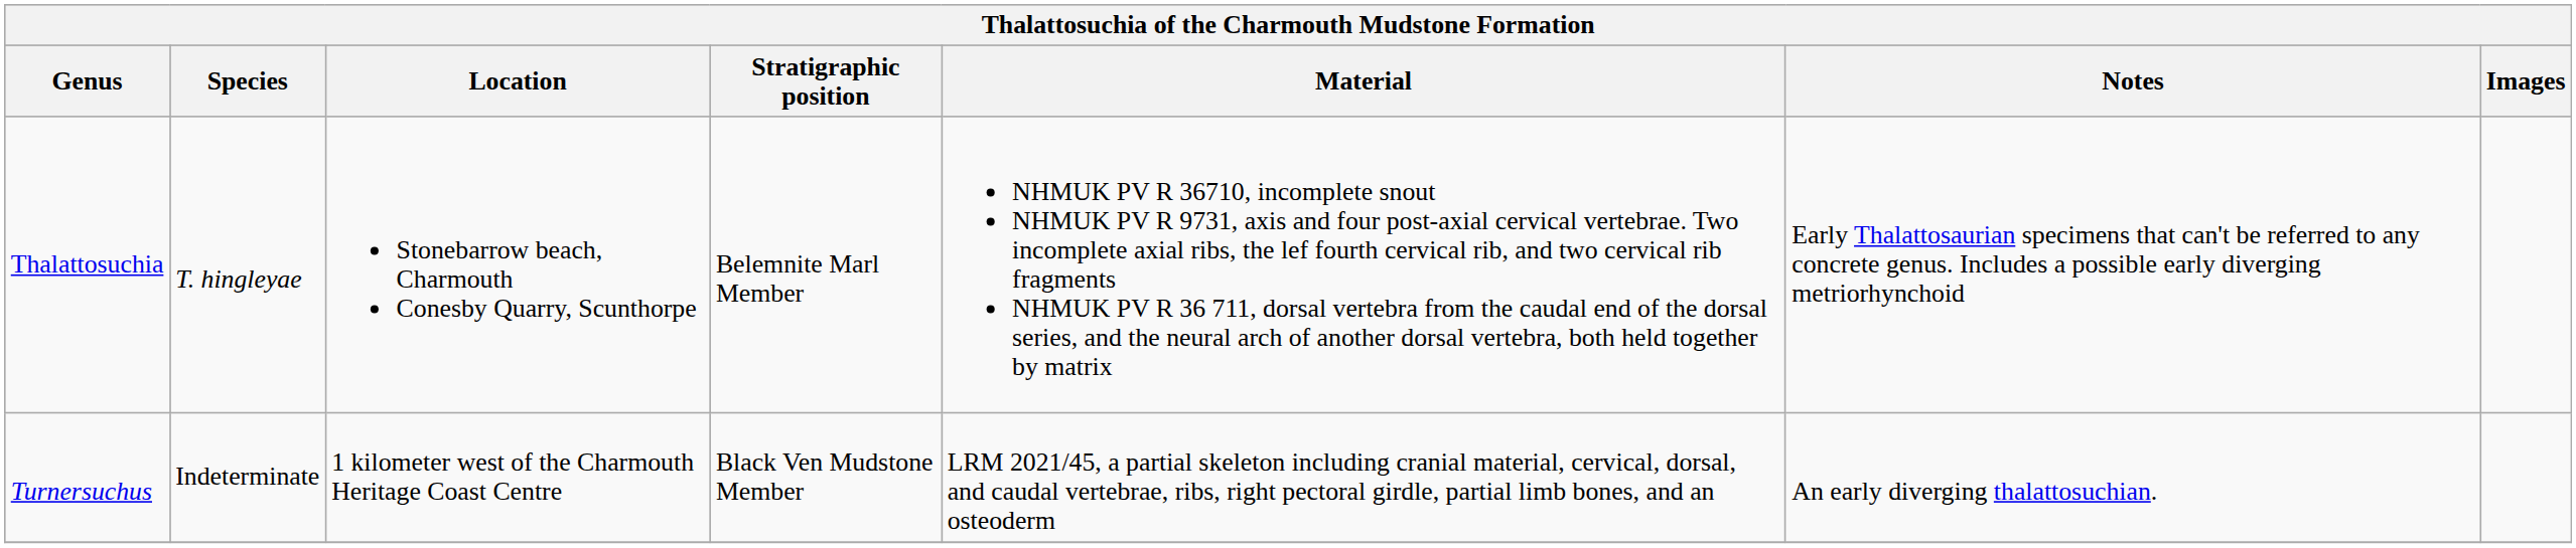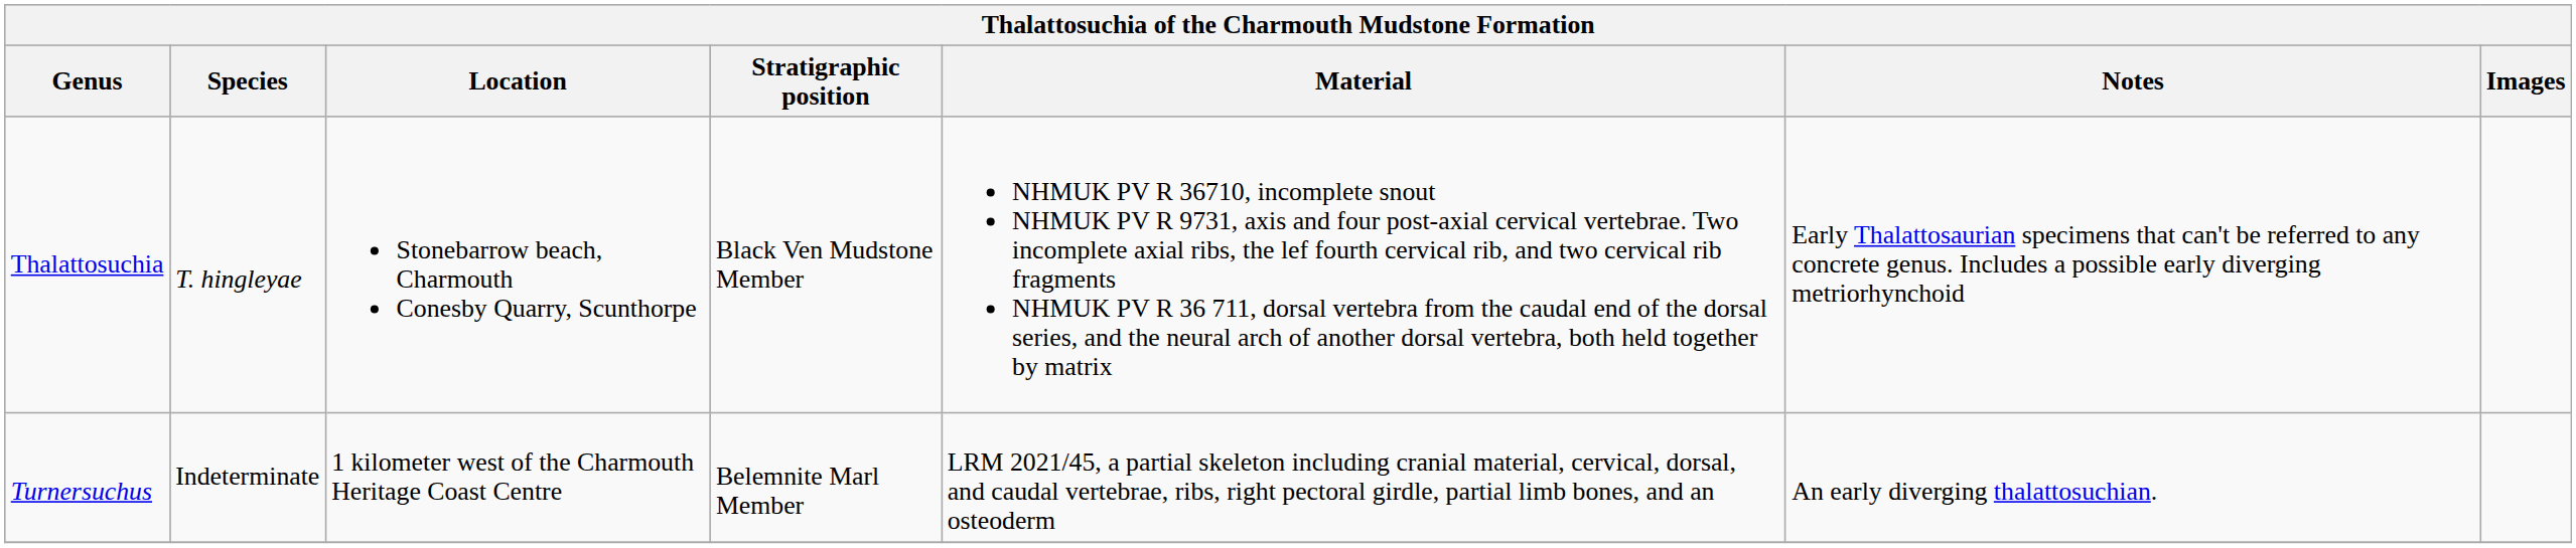 <table class="wikitable" width="100%" align="center">
 <tr>
 <th colspan="7" align="center"><strong>Thalattosuchia of the Charmouth Mudstone Formation</strong></th>
 </tr>
 <tr>
 <th>Genus</th>
 <th>Species</th>
 <th>Location</th>
 <th>Stratigraphic position</th>
 <th>Material</th>
 <th>Notes</th>
 <th>Images</th>
 </tr>
 <tr>
 <td><a href='#'>Thalattosuchia</a></td>
 <td><br><em>T. hingleyae</em></td>
 <td><br><ul><li>Stonebarrow beach, Charmouth</li><li>Conesby Quarry, Scunthorpe</li></ul></td>
-<td><br>Belemnite Marl Member</td>
+<td>Black Ven Mudstone Member</td>
 <td><br><ul><li>NHMUK PV R 36710, incomplete snout</li><li>NHMUK PV R 9731, axis and four post-axial cervical vertebrae. Two incomplete axial ribs, the lef fourth cervical rib, and two cervical rib fragments</li><li>NHMUK PV R 36 711, dorsal vertebra from the caudal end of the dorsal series, and the neural arch of another dorsal vertebra, both held together by matrix</li></ul></td>
 <td>Early <a href='#'>Thalattosaurian</a> specimens that can't be referred to any concrete genus. Includes a possible early diverging metriorhynchoid</td>
 <td></td>
 </tr>
 <tr>
 <td><br><em><a href='#'>Turnersuchus</a></em></td>
 <td>Indeterminate</td>
 <td>1 kilometer west of the Charmouth Heritage Coast Centre</td>
-<td>Black Ven Mudstone Member</td>
+<td><br>Belemnite Marl Member</td>
 <td><br>LRM 2021/45, a partial skeleton including cranial material, cervical, dorsal, and caudal vertebrae, ribs, right pectoral girdle, partial limb bones, and an osteoderm</td>
 <td><br>An early diverging <a href='#'>thalattosuchian</a>.</td>
 <td><br></td>
 </tr>
 <tr>
 </tr>
 </table>
